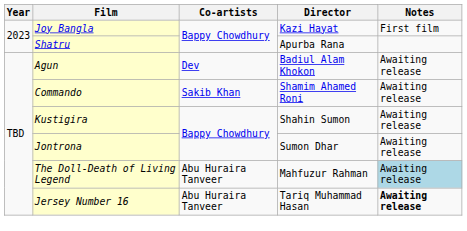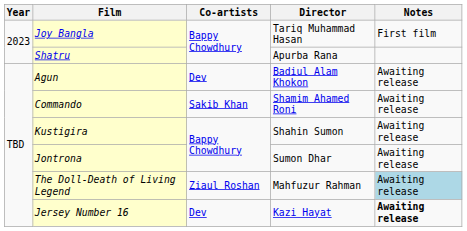 <table class="wikitable plainrowheaders sortable">
 <tr>
 <th scope="col">Year</th>
 <th scope="col">Film</th>
 <th scope="col">Co-artists</th>
 <th scope="col">Director</th>
 <th scope="col">Notes</th>
 </tr>
 <tr>
 <td rowspan="2">2023</td>
 <td style="background:#FFFFCC;"><em><a href='#'>Joy Bangla</a></em></td>
 <td rowspan="2"><a href='#'>Bappy Chowdhury</a></td>
-<td><a href='#'>Kazi Hayat</a></td>
+<td>Tariq Muhammad Hasan</td>
 <td>First film</td>
 </tr>
 <tr>
 <td style="background:#FFFFCC;"><em><a href='#'>Shatru</a></em></td>
 <td>Apurba Rana</td>
 <td></td>
 </tr>
 <tr>
 <td rowspan="6">TBD</td>
 <td style="background:#FFFFCC;"><em>Agun</em></td>
 <td><a href='#'>Dev</a></td>
 <td><a href='#'>Badiul Alam Khokon</a></td>
 <td>Awaiting release</td>
 </tr>
 <tr>
 <td style="background:#FFFFCC;"><em>Commando</em></td>
 <td><a href='#'>Sakib Khan</a></td>
 <td><a href='#'>Shamim Ahamed Roni</a></td>
 <td>Awaiting release</td>
 </tr>
 <tr>
 <td style="background:#FFFFCC;"><em>Kustigira</em></td>
 <td rowspan="2"><a href='#'>Bappy Chowdhury</a></td>
 <td>Shahin Sumon</td>
 <td>Awaiting release</td>
 </tr>
 <tr>
 <td style="background:#FFFFCC;"><em>Jontrona</em></td>
 <td>Sumon Dhar</td>
 <td>Awaiting release</td>
 </tr>
 <tr>
 <td style="background:#FFFFCC;"><em>The Doll-Death of Living Legend</em></td>
-<td>Abu Huraira Tanveer</td>
+<td><a href='#'>Ziaul Roshan</a></td>
 <td>Mahfuzur Rahman</td>
 <td style="background: lightblue;">Awaiting release</td>
 </tr>
 <tr>
 <td style="background:#FFFFCC;"><em>Jersey Number 16</em></td>
-<td>Abu Huraira Tanveer</td>
-<td>Tariq Muhammad Hasan</td>
+<td><a href='#'>Dev</a></td>
+<td><a href='#'>Kazi Hayat</a></td>
 <td><strong>Awaiting release</strong></td>
 </tr>
 </table>
